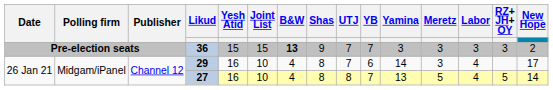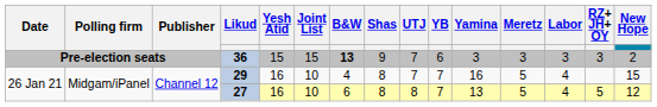 <table class="wikitable sortable" style=text-align:center;font-size:90%;line-height:13px>
 <tr>
 <th rowspan=2>Date</th>
 <th rowspan=2>Polling firm</th>
 <th rowspan=2>Publisher</th>
 <th><a href='#'>Likud</a></th>
 <th><a href='#'>Yesh<br>Atid</a></th>
 <th><a href='#'>Joint<br>List</a></th>
 <th><a href='#'>B&W</a></th>
 <th><a href='#'>Shas</a></th>
 <th><a href='#'>UTJ</a></th>
 <th><a href='#'>YB</a></th>
 <th><a href='#'>Yamina</a></th>
 <th><a href='#'>Meretz</a></th>
 <th><a href='#'>Labor</a></th>
 <th><a href='#'>RZ</a>+<br><a href='#'>JH</a>+<br><a href='#'>OY</a></th>
 <th><a href='#'>New<br>Hope</a></th>
 </tr>
 <tr>
 <th style=background:></th>
 <th style=background:></th>
 <th style=background:></th>
 <th style=background:></th>
 <th style=background:></th>
 <th style=background:></th>
 <th style=background:></th>
 <th style=background:></th>
 <th style=background:></th>
 <th style=background:></th>
 <th style=background:></th>
 <th style=background:#0086AC></th>
 </tr>
 <tr style=background:silver>
 <td colspan=3><strong>Pre-election seats</strong></td>
 <td style=background:#BBCDE4><strong>36</strong>	</td>
 <td>15					</td>
 <td>15					</td>
 <td><strong>13					</strong></td>
 <td>9					</td>
 <td>7					</td>
-<td>7					</td>
+<td>6					</td>
 <td>3					</td>
 <td>3					</td>
 <td>3					</td>
 <td>3					</td>
 <td>2					</td>
 </tr>
 <tr>
 <td rowspan=2 data-sort-value=2021-01-26>26 Jan 21</td>
 <td rowspan=2>Midgam/iPanel</td>
 <td rowspan=2><a href='#'>Channel 12</a></td>
 <td style=background:#BBCDE4><strong>29</strong>	</td>
 <td>16					</td>
 <td>10					</td>
 <td>4					</td>
 <td>8					</td>
 <td>7					</td>
-<td>6					</td>
-<td>14					</td>
-<td>3					</td>
+<td>7					</td>
+<td>16					</td>
+<td>5					</td>
 <td>4					</td>
 <td>	</td>
-<td>17					</td>
+<td>15					</td>
 </tr>
 <tr style=background:#fffdb0>
 <td style=background:#BBCDE4><strong>27</strong>	</td>
 <td>16					</td>
 <td>10					</td>
-<td>4					</td>
+<td>6					</td>
 <td>8					</td>
 <td>8					</td>
 <td>7					</td>
 <td>13					</td>
 <td>5					</td>
 <td>4					</td>
 <td>5					</td>
-<td>14					</td>
+<td>12					</td>
 </tr>
 </table>
